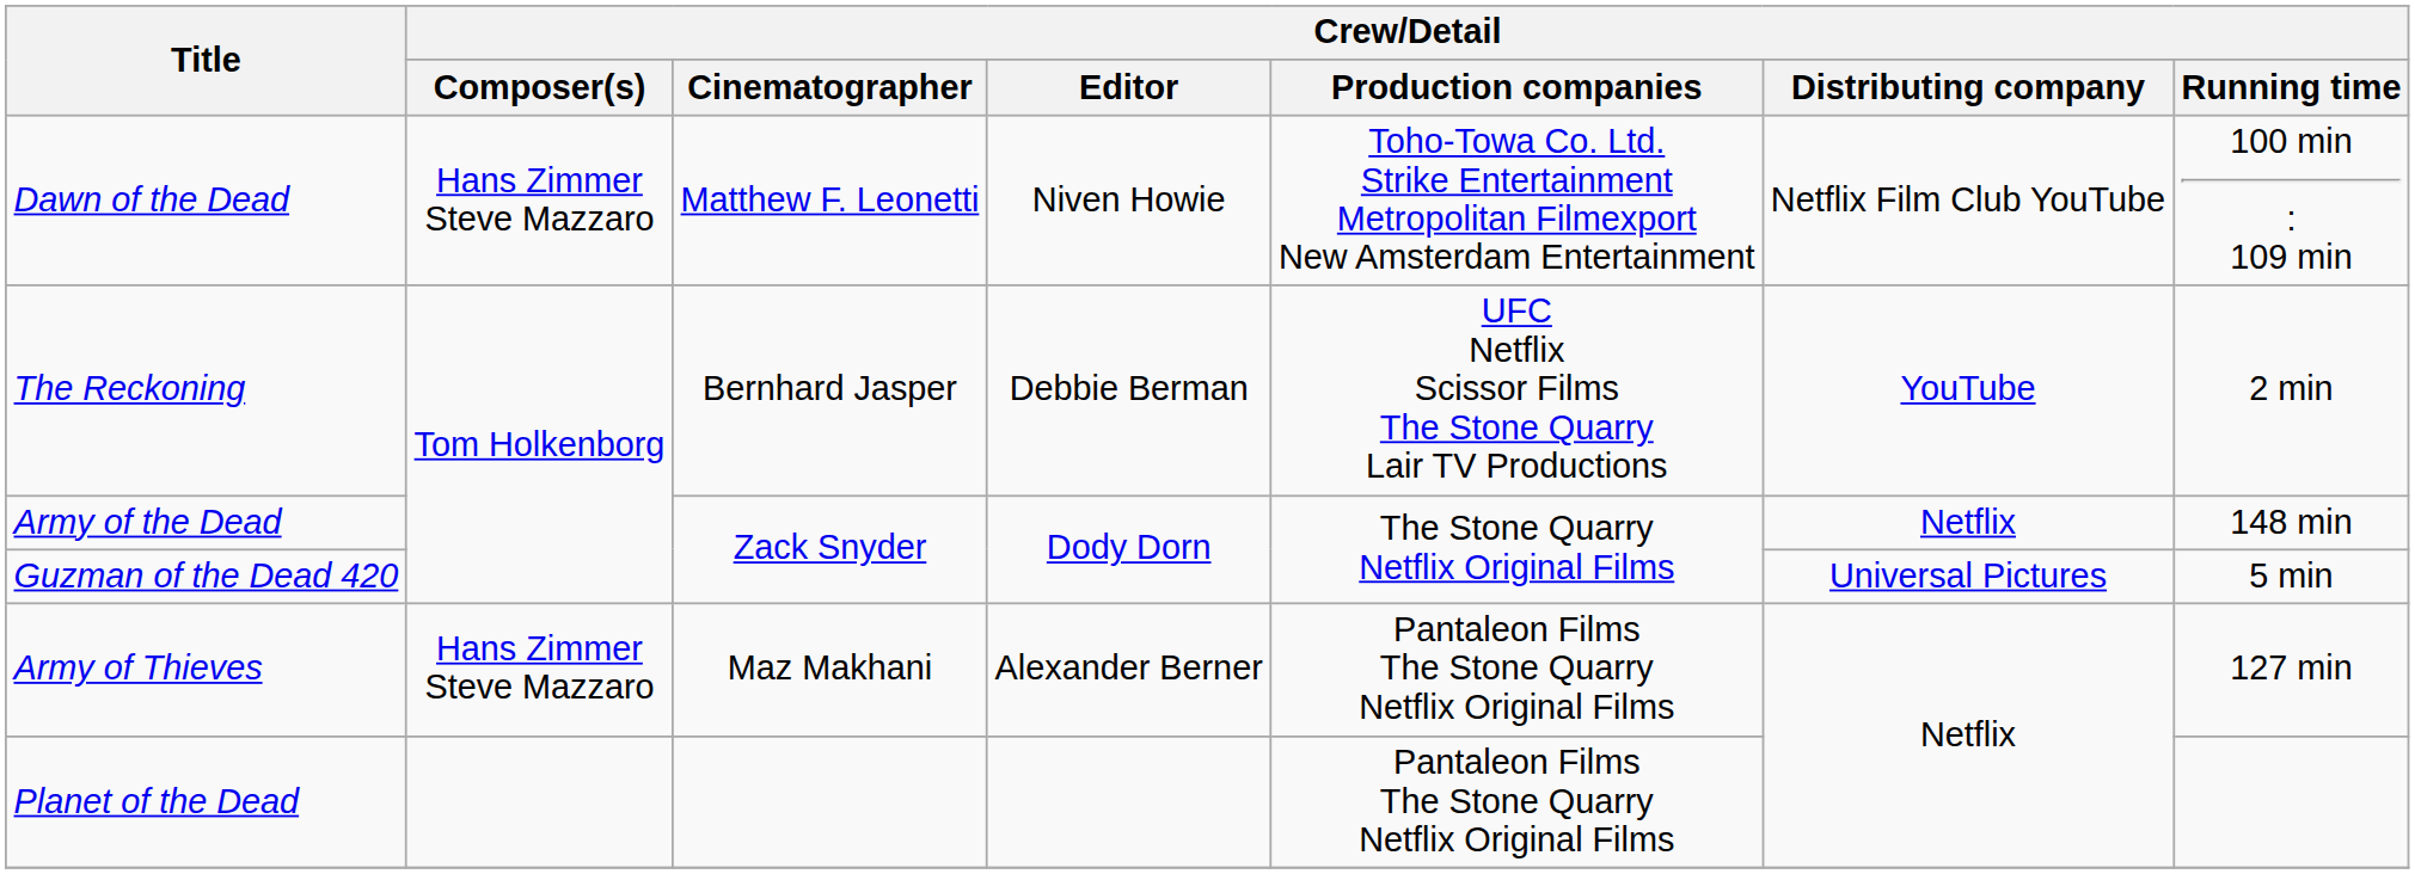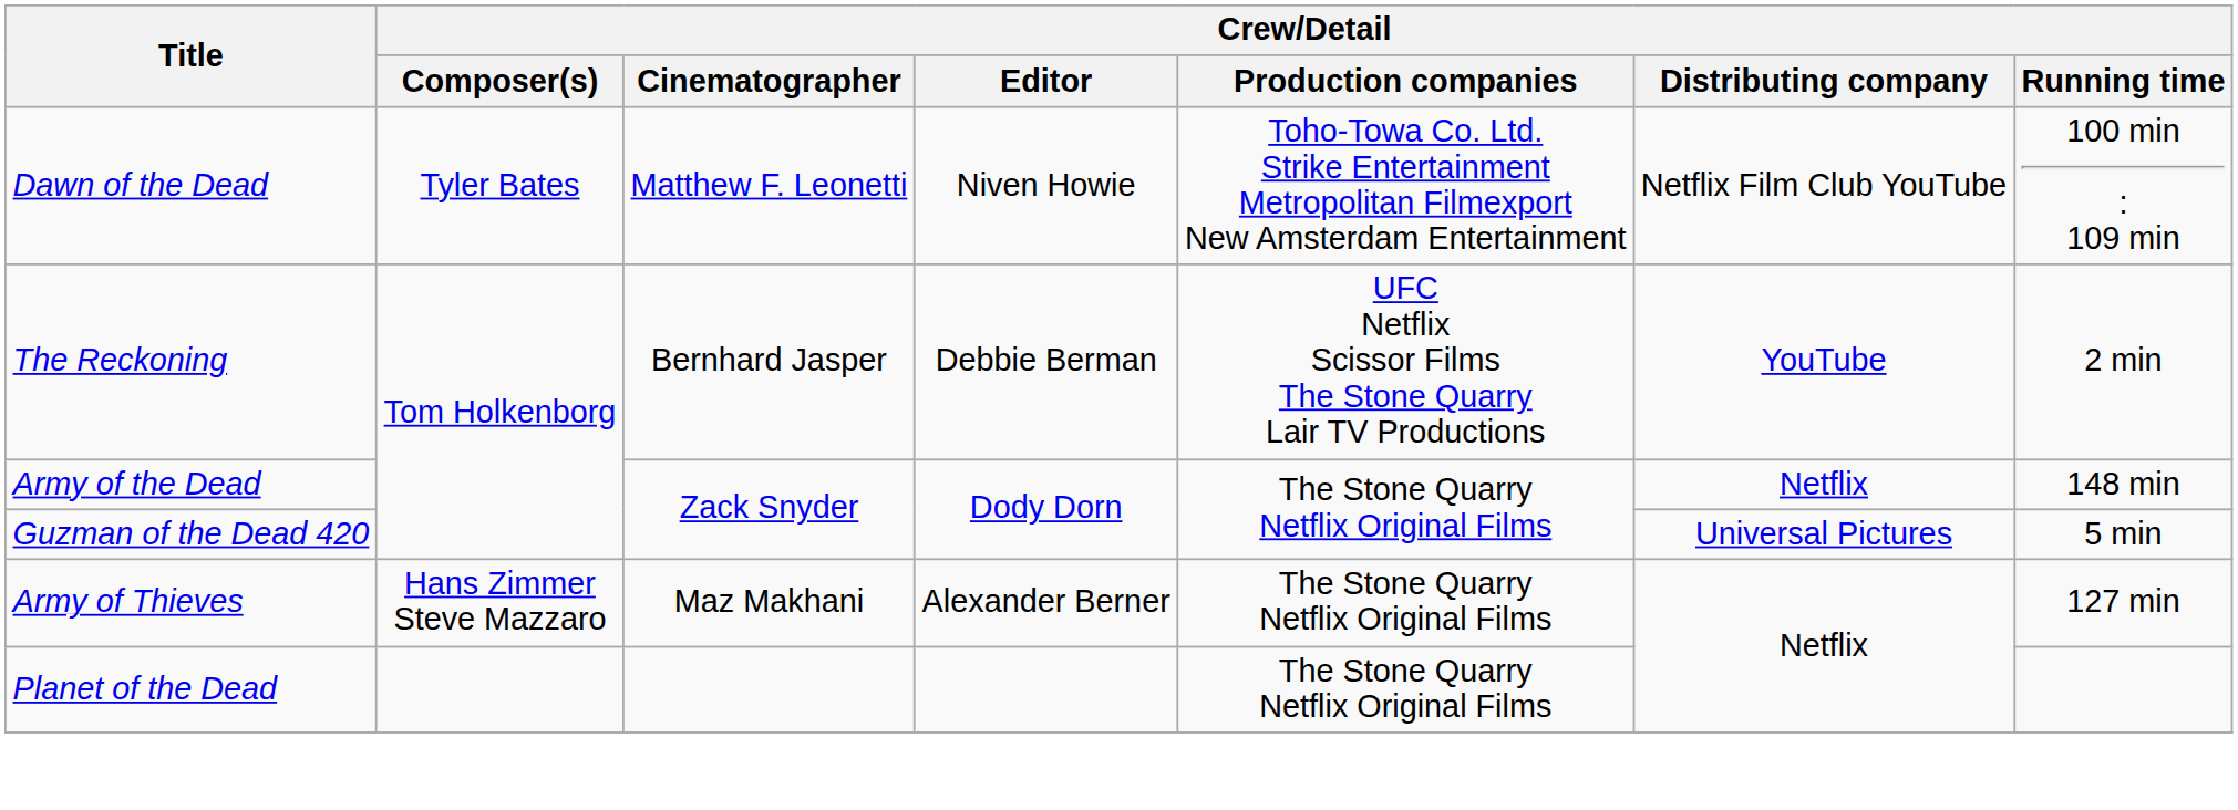 <table class="wikitable plainrowheaders" style="text-align:center;">
 <tr>
 <th rowspan="2">Title</th>
 <th colspan="6">Crew/Detail</th>
 </tr>
 <tr>
 <th>Composer(s)</th>
 <th>Cinematographer</th>
 <th>Editor</th>
 <th>Production companies</th>
 <th>Distributing company</th>
 <th>Running time</th>
 </tr>
 <tr>
 <td style="text-align:left"><em><a href='#'>Dawn of the Dead</a></em></td>
-<td><a href='#'>Hans Zimmer</a><br>Steve Mazzaro</td>
+<td><a href='#'>Tyler Bates</a></td>
 <td><a href='#'>Matthew F. Leonetti</a></td>
 <td>Niven Howie</td>
 <td><a href='#'>Toho-Towa Co. Ltd.</a><br><a href='#'>Strike Entertainment</a><br><a href='#'>Metropolitan Filmexport</a><br>New Amsterdam Entertainment</td>
 <td>Netflix Film Club YouTube</td>
 <td>100 min<hr>:<br>109 min</td>
 </tr>
 <tr>
 <td style="text-align:left"><em><a href='#'>The Reckoning</a></em></td>
 <td rowspan="3"><a href='#'>Tom Holkenborg</a></td>
 <td>Bernhard Jasper</td>
 <td>Debbie Berman</td>
 <td><a href='#'>UFC</a><br>Netflix<br>Scissor Films<br><a href='#'>The Stone Quarry</a><br>Lair TV Productions</td>
 <td><a href='#'>YouTube</a></td>
 <td>2 min</td>
 </tr>
 <tr>
 <td style="text-align:left"><em><a href='#'>Army of the Dead</a></em></td>
 <td rowspan="2"><a href='#'>Zack Snyder</a></td>
 <td rowspan="2"><a href='#'>Dody Dorn</a></td>
 <td rowspan="2">The Stone Quarry<br><a href='#'>Netflix Original Films</a></td>
 <td><a href='#'>Netflix</a></td>
 <td>148 min</td>
 </tr>
 <tr>
 <td style="text-align:left"><em><a href='#'>Guzman of the Dead 420</a></em></td>
 <td><a href='#'>Universal Pictures</a></td>
 <td>5 min</td>
 </tr>
 <tr>
 <td style="text-align:left"><em><a href='#'>Army of Thieves</a></em></td>
 <td><a href='#'>Hans Zimmer</a><br>Steve Mazzaro</td>
 <td>Maz Makhani</td>
 <td>Alexander Berner</td>
-<td>Pantaleon Films<br>The Stone Quarry<br>Netflix Original Films</td>
+<td>The Stone Quarry<br>Netflix Original Films</td>
 <td rowspan="2">Netflix</td>
 <td>127 min</td>
 </tr>
 <tr>
 <td style="text-align:left"><em><a href='#'>Planet of the Dead</a></em></td>
 <td></td>
 <td></td>
 <td></td>
-<td>Pantaleon Films<br>The Stone Quarry<br>Netflix Original Films</td>
+<td>The Stone Quarry<br>Netflix Original Films</td>
 <td></td>
 </tr>
 <tr>
 </tr>
 </table>
